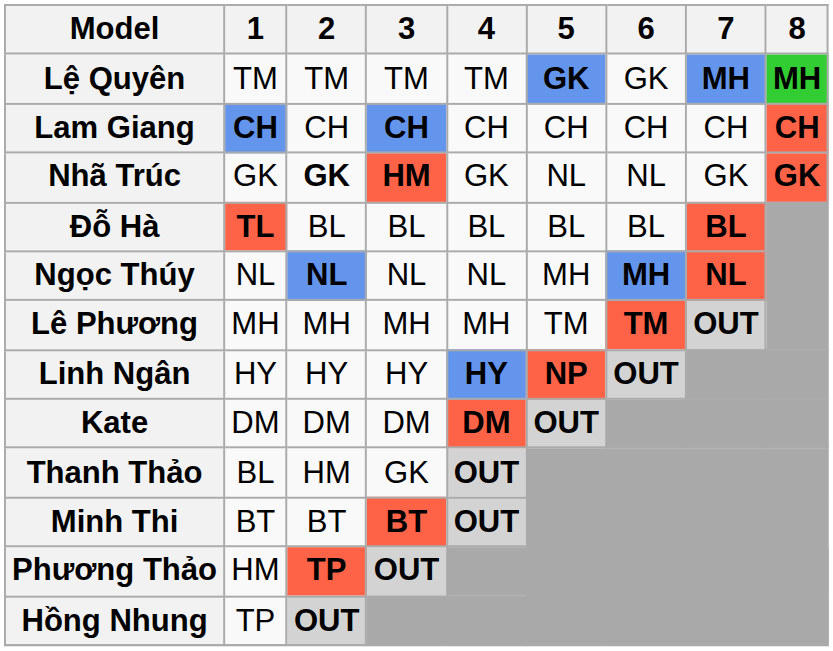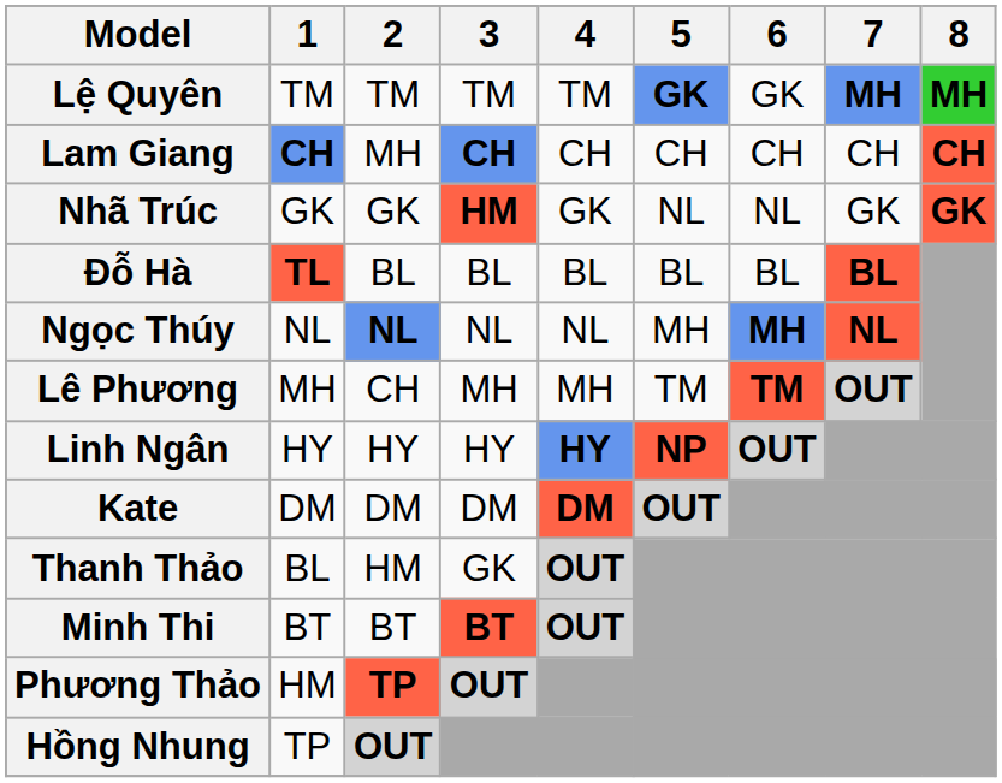 <table class="wikitable" style="text-align:center">
 <tr>
 <th><strong>Model</strong></th>
 <th>1</th>
 <th>2</th>
 <th>3</th>
 <th>4</th>
 <th>5</th>
 <th>6</th>
 <th>7</th>
 <th>8</th>
 </tr>
 <tr>
 <th>Lệ Quyên</th>
 <td>TM</td>
 <td>TM</td>
 <td>TM</td>
 <td>TM</td>
 <td bgcolor="cornflowerblue"><strong>GK</strong></td>
 <td>GK</td>
 <td bgcolor="cornflowerblue"><strong>MH</strong></td>
 <td bgcolor="limegreen"><strong>MH</strong></td>
 </tr>
 <tr>
 <th>Lam Giang</th>
 <td bgcolor="cornflowerblue"><strong>CH</strong></td>
-<td>CH</td>
+<td>MH</td>
 <td bgcolor="cornflowerblue"><strong>CH</strong></td>
 <td>CH</td>
 <td>CH</td>
 <td CH>CH</td>
 <td>CH</td>
 <td bgcolor="tomato"><strong>CH</strong></td>
 </tr>
 <tr>
 <th>Nhã Trúc</th>
 <td>GK</td>
-<td><strong>GK</strong></td>
+<td>GK</td>
 <td bgcolor="tomato"><strong>HM</strong></td>
 <td>GK</td>
 <td>NL</td>
 <td>NL</td>
 <td>GK</td>
 <td bgcolor="tomato"><strong>GK</strong></td>
 </tr>
 <tr>
 <th>Đỗ Hà</th>
 <td bgcolor="tomato"><strong>TL</strong></td>
 <td>BL</td>
 <td>BL</td>
 <td>BL</td>
 <td>BL</td>
 <td>BL</td>
 <td bgcolor="tomato"><strong>BL</strong></td>
 <td bgcolor="darkgray" colspan="2" rowspan="3"></td>
 </tr>
 <tr>
 <th>Ngọc Thúy</th>
 <td>NL</td>
 <td bgcolor="cornflowerblue"><strong>NL</strong></td>
 <td>NL</td>
 <td>NL</td>
 <td>MH</td>
 <td bgcolor="cornflowerblue"><strong>MH</strong></td>
 <td bgcolor="tomato"><strong>NL</strong></td>
 </tr>
 <tr>
 <th>Lê Phương</th>
 <td>MH</td>
-<td>MH</td>
+<td>CH</td>
 <td>MH</td>
 <td>MH</td>
 <td>TM</td>
 <td bgcolor="tomato"><strong>TM</strong></td>
 <td bgcolor="lightgrey"><strong>OUT</strong></td>
 </tr>
 <tr>
 <th>Linh Ngân</th>
 <td>HY</td>
 <td>HY</td>
 <td>HY</td>
 <td bgcolor="cornflowerblue"><strong>HY</strong></td>
 <td bgcolor="tomato"><strong>NP</strong></td>
 <td bgcolor="lightgrey"><strong>OUT</strong></td>
 <td bgcolor="darkgray" colspan="3"></td>
 </tr>
 <tr>
 <th>Kate</th>
 <td>DM</td>
 <td>DM</td>
 <td>DM</td>
 <td bgcolor="tomato"><strong>DM</strong></td>
 <td bgcolor="lightgrey"><strong>OUT</strong></td>
 <td bgcolor="darkgray" colspan="3"></td>
 </tr>
 <tr>
 <th>Thanh Thảo</th>
 <td>BL</td>
 <td>HM</td>
 <td>GK</td>
 <td bgcolor="lightgrey"><strong>OUT</strong></td>
 <td bgcolor="darkgray" colspan="4" rowspan="4"></td>
 </tr>
 <tr>
 <th>Minh Thi</th>
 <td>BT</td>
 <td>BT</td>
 <td bgcolor="tomato"><strong>BT</strong></td>
 <td bgcolor="lightgrey"><strong>OUT</strong></td>
 </tr>
 <tr>
 <th>Phương Thảo</th>
 <td>HM</td>
 <td bgcolor="tomato"><strong>TP</strong></td>
 <td bgcolor="lightgrey"><strong>OUT</strong></td>
 <td bgcolor="darkgray" colspan="5"></td>
 </tr>
 <tr>
 <th>Hồng Nhung</th>
 <td>TP</td>
 <td bgcolor="lightgrey"><strong>OUT</strong></td>
 <td bgcolor="darkgray" colspan="6"></td>
 </tr>
 <tr>
 </tr>
 </table>
